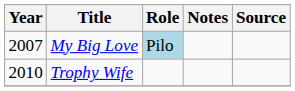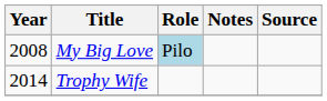 <table class="wikitable sortable" >
 <tr>
 <th>Year</th>
 <th>Title</th>
 <th>Role</th>
 <th class="unsortable">Notes </th>
 <th class="unsortable">Source </th>
 </tr>
 <tr>
-<td>2007</td>
+<td>2008</td>
 <td><em><a href='#'>My Big Love</a></em></td>
 <td style="background: lightblue;">Pilo</td>
 <td></td>
 <td></td>
 </tr>
 <tr>
-<td>2010</td>
+<td>2014</td>
 <td><em><a href='#'>Trophy Wife</a></em></td>
 <td></td>
 <td></td>
 <td></td>
 </tr>
 <tr>
 </tr>
 </table>
